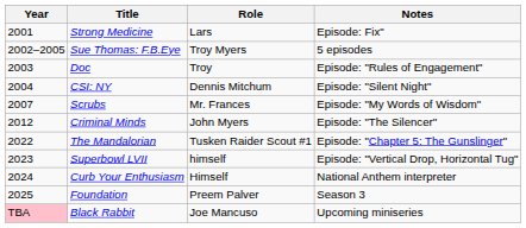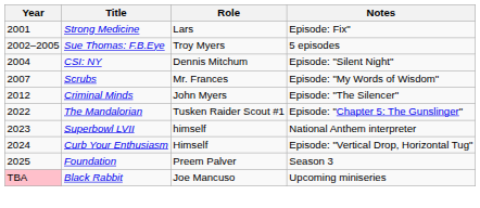 <table class="wikitable sortable">
 <tr>
 <th>Year</th>
 <th>Title</th>
 <th>Role</th>
 <th>Notes</th>
 </tr>
 <tr>
 <td>2001</td>
 <td><em><a href='#'>Strong Medicine</a></em></td>
 <td>Lars</td>
 <td>Episode: Fix"</td>
 </tr>
 <tr>
 <td>2002–2005</td>
 <td><em><a href='#'>Sue Thomas: F.B.Eye</a></em></td>
 <td>Troy Myers</td>
 <td>5 episodes</td>
-</tr>
-<tr>
-<td>2003</td>
-<td><a href='#'><em>Doc</em></a></td>
-<td>Troy</td>
-<td>Episode: "Rules of Engagement"</td>
 </tr>
 <tr>
 <td>2004</td>
 <td><em><a href='#'>CSI: NY</a></em></td>
 <td>Dennis Mitchum</td>
 <td>Episode: "Silent Night"</td>
 </tr>
 <tr>
 <td>2007</td>
 <td><a href='#'><em>Scrubs</em></a></td>
 <td>Mr. Frances</td>
 <td>Episode: "My Words of Wisdom"</td>
 </tr>
 <tr>
 <td>2012</td>
 <td><em><a href='#'>Criminal Minds</a></em></td>
 <td>John Myers</td>
 <td>Episode: "The Silencer"</td>
 </tr>
 <tr>
 <td>2022</td>
 <td><em><a href='#'>The Mandalorian</a></em></td>
 <td>Tusken Raider Scout #1</td>
 <td>Episode: "<a href='#'>Chapter 5: The Gunslinger</a>"</td>
 </tr>
 <tr>
 <td>2023</td>
 <td><em><a href='#'>Superbowl LVII</a></em></td>
 <td>himself</td>
-<td>Episode: "Vertical Drop, Horizontal Tug"</td>
+<td>National Anthem interpreter</td>
 </tr>
 <tr>
 <td>2024</td>
 <td><em><a href='#'>Curb Your Enthusiasm</a></em></td>
 <td>Himself</td>
-<td>National Anthem interpreter</td>
+<td>Episode: "Vertical Drop, Horizontal Tug"</td>
 </tr>
 <tr>
 <td>2025</td>
 <td><em><a href='#'>Foundation</a></em></td>
 <td>Preem Palver</td>
 <td>Season 3</td>
 </tr>
 <tr>
 <td style="background: pink;">TBA</td>
 <td><em><a href='#'>Black Rabbit</a></em></td>
 <td>Joe Mancuso</td>
 <td>Upcoming miniseries</td>
 </tr>
 </table>
